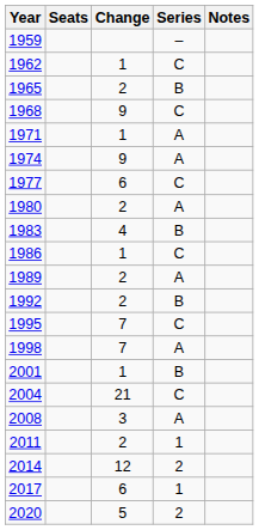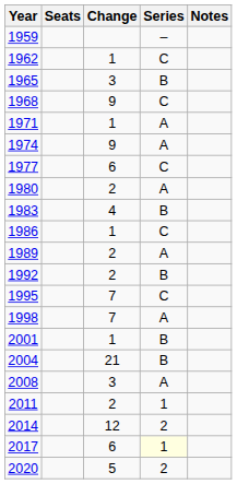 <table class="wikitable" style="font-size:95%;text-align:center;">
 <tr>
 <th>Year</th>
 <th>Seats</th>
 <th>Change</th>
 <th>Series</th>
 <th>Notes</th>
 </tr>
 <tr>
 <td><a href='#'>1959</a></td>
 <td></td>
 <td></td>
 <td>–</td>
 <td></td>
 </tr>
 <tr>
 <td><a href='#'>1962</a></td>
 <td></td>
 <td>1</td>
 <td>C</td>
 <td></td>
 </tr>
 <tr>
 <td><a href='#'>1965</a></td>
 <td></td>
-<td>2</td>
+<td>3</td>
 <td>B</td>
 <td></td>
 </tr>
 <tr>
 <td><a href='#'>1968</a></td>
 <td></td>
 <td>9</td>
 <td>C</td>
 <td></td>
 </tr>
 <tr>
 <td><a href='#'>1971</a></td>
 <td></td>
 <td>1</td>
 <td>A</td>
 <td></td>
 </tr>
 <tr>
 <td><a href='#'>1974</a></td>
 <td></td>
 <td>9</td>
 <td>A</td>
 <td></td>
 </tr>
 <tr>
 <td><a href='#'>1977</a></td>
 <td></td>
 <td>6</td>
 <td>C</td>
 <td></td>
 </tr>
 <tr>
 <td><a href='#'>1980</a></td>
 <td></td>
 <td>2</td>
 <td>A</td>
 <td></td>
 </tr>
 <tr>
 <td><a href='#'>1983</a></td>
 <td></td>
 <td>4</td>
 <td>B</td>
 <td></td>
 </tr>
 <tr>
 <td><a href='#'>1986</a></td>
 <td></td>
 <td>1</td>
 <td>C</td>
 <td></td>
 </tr>
 <tr>
 <td><a href='#'>1989</a></td>
 <td></td>
 <td>2</td>
 <td>A</td>
 <td></td>
 </tr>
 <tr>
 <td><a href='#'>1992</a></td>
 <td></td>
 <td>2</td>
 <td>B</td>
 <td></td>
 </tr>
 <tr>
 <td><a href='#'>1995</a></td>
 <td></td>
 <td>7</td>
 <td>C</td>
 <td></td>
 </tr>
 <tr>
 <td><a href='#'>1998</a></td>
 <td></td>
 <td>7</td>
 <td>A</td>
 <td></td>
 </tr>
 <tr>
 <td><a href='#'>2001</a></td>
 <td></td>
 <td>1</td>
 <td>B</td>
 <td></td>
 </tr>
 <tr>
 <td><a href='#'>2004</a></td>
 <td></td>
 <td>21</td>
-<td>C</td>
+<td>B</td>
 <td></td>
 </tr>
 <tr>
 <td><a href='#'>2008</a></td>
 <td></td>
 <td>3</td>
 <td>A</td>
 <td></td>
 </tr>
 <tr>
 <td><a href='#'>2011</a></td>
 <td></td>
 <td>2</td>
 <td>1</td>
 <td></td>
 </tr>
 <tr>
 <td><a href='#'>2014</a></td>
 <td></td>
 <td>12</td>
 <td>2</td>
 <td></td>
 </tr>
 <tr>
 <td><a href='#'>2017</a></td>
 <td></td>
 <td>6</td>
-<td>1</td>
+<td style="background: lightyellow;">1</td>
 <td></td>
 </tr>
 <tr>
 <td><a href='#'>2020</a></td>
 <td></td>
 <td>5</td>
 <td>2</td>
 <td></td>
 </tr>
 </table>
